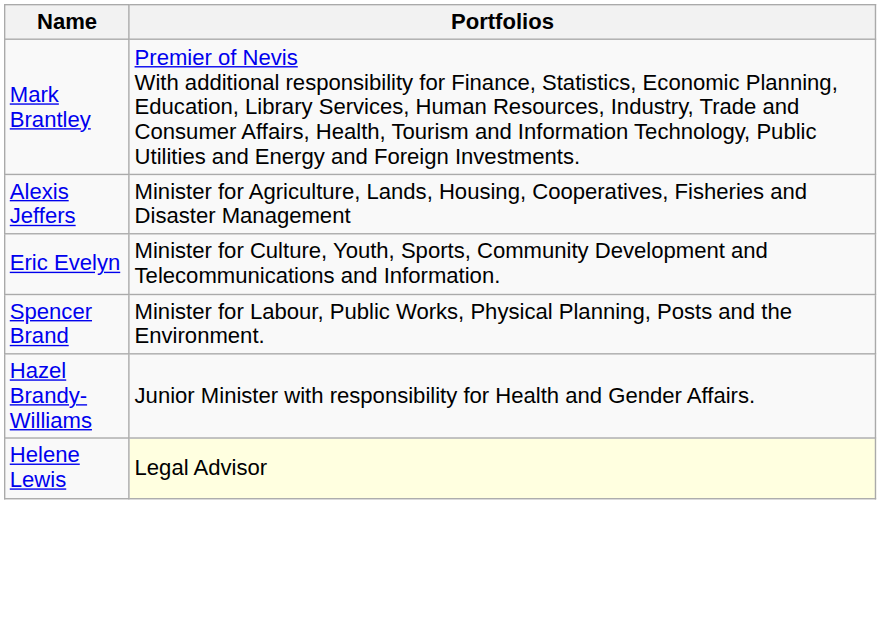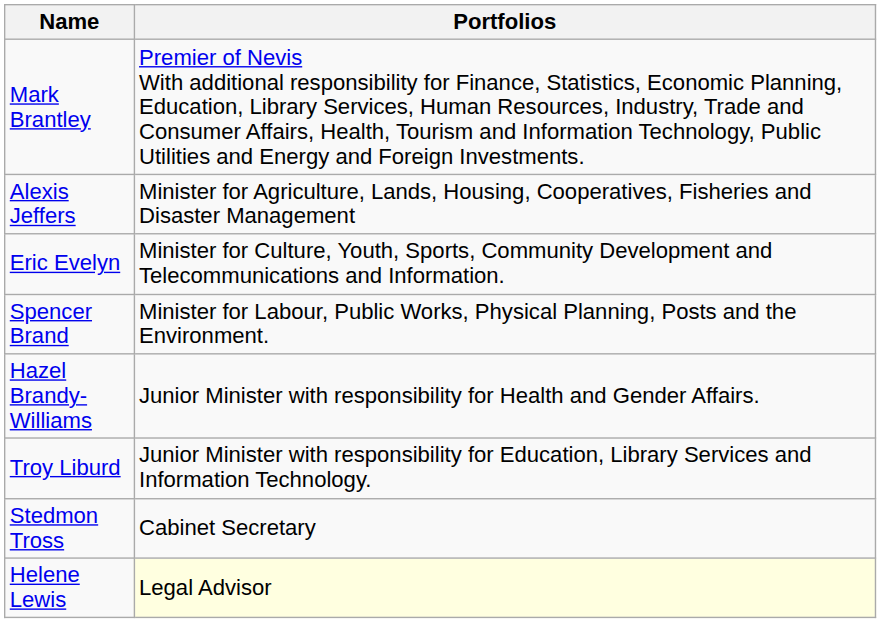 <table class="wikitable" style="width:50%;">
 <tr>
 <th>Name</th>
 <th>Portfolios</th>
 </tr>
 <tr>
 <td><a href='#'>Mark Brantley</a></td>
 <td><a href='#'>Premier of Nevis</a><br>With additional responsibility for Finance, Statistics, Economic Planning, Education, Library Services, Human Resources, Industry, Trade and Consumer Affairs, Health, Tourism and Information Technology, Public Utilities and Energy and Foreign Investments.</td>
 </tr>
 <tr>
 <td><a href='#'>Alexis Jeffers</a></td>
 <td>Minister for Agriculture, Lands, Housing, Cooperatives, Fisheries and Disaster Management</td>
 </tr>
 <tr>
 <td><a href='#'>Eric Evelyn</a></td>
 <td>Minister for Culture, Youth, Sports, Community Development and Telecommunications and Information.</td>
 </tr>
 <tr>
 <td><a href='#'>Spencer Brand</a></td>
 <td>Minister for Labour, Public Works, Physical Planning, Posts and the Environment.</td>
 </tr>
 <tr>
 <td><a href='#'>Hazel Brandy-Williams</a></td>
 <td>Junior Minister with responsibility for Health and Gender Affairs.</td>
 </tr>
 <tr>
+<td><a href='#'>Troy Liburd</a></td>
+<td>Junior Minister with responsibility for Education, Library Services and Information Technology.</td>
+</tr>
+<tr>
+<td><a href='#'>Stedmon Tross</a></td>
+<td>Cabinet Secretary</td>
+</tr>
+<tr>
 <td><a href='#'>Helene Lewis</a></td>
 <td style="background: lightyellow;">Legal Advisor</td>
 </tr>
 </table>
